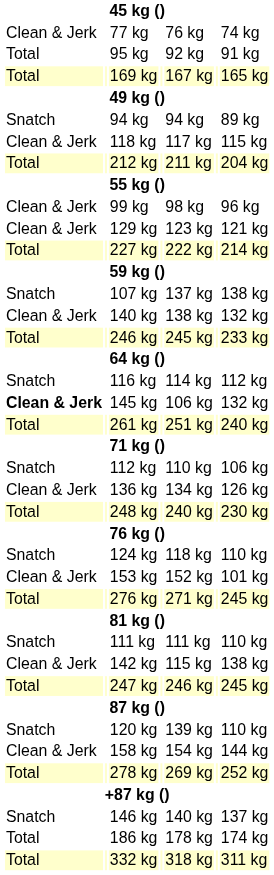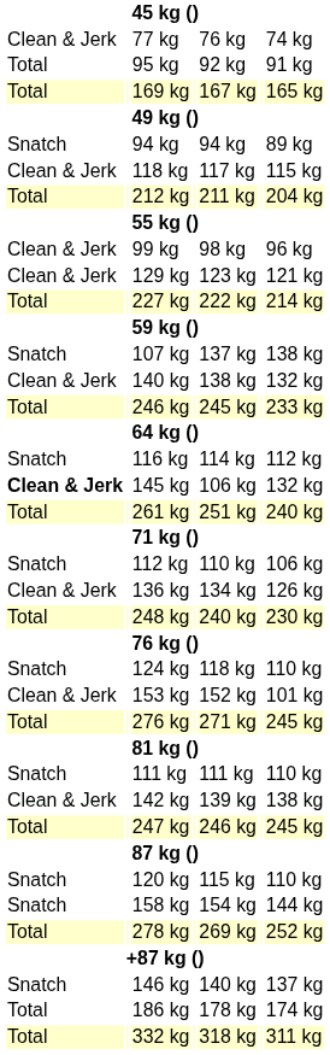 <table>
 <tr>
 <th colspan=7>45 kg ()</th>
 </tr>
 <tr>
 <td>Clean & Jerk</td>
 <td></td>
 <td>77 kg</td>
 <td></td>
 <td>76 kg</td>
 <td></td>
 <td>74 kg</td>
 </tr>
 <tr>
 <td>Total</td>
 <td></td>
 <td>95 kg</td>
 <td></td>
 <td>92 kg</td>
 <td></td>
 <td>91 kg</td>
 </tr>
 <tr bgcolor=ffffcc>
 <td>Total</td>
 <td></td>
 <td>169 kg</td>
 <td></td>
 <td>167 kg</td>
 <td></td>
 <td>165 kg</td>
 </tr>
 <tr>
 <th colspan=7>49 kg ()</th>
 </tr>
 <tr>
 <td>Snatch</td>
 <td></td>
 <td>94 kg</td>
 <td></td>
 <td>94 kg</td>
 <td></td>
 <td>89 kg</td>
 </tr>
 <tr>
 <td>Clean & Jerk</td>
 <td></td>
 <td>118 kg<br></td>
 <td></td>
 <td>117 kg</td>
 <td></td>
 <td>115 kg</td>
 </tr>
 <tr bgcolor=ffffcc>
 <td>Total</td>
 <td></td>
 <td>212 kg<br></td>
 <td></td>
 <td>211 kg</td>
 <td></td>
 <td>204 kg</td>
 </tr>
 <tr>
 <th colspan=7>55 kg ()</th>
 </tr>
 <tr>
 <td>Clean & Jerk</td>
 <td></td>
 <td>99 kg</td>
 <td></td>
 <td>98 kg</td>
 <td></td>
 <td>96 kg</td>
 </tr>
 <tr>
 <td>Clean & Jerk</td>
 <td></td>
 <td>129 kg<br></td>
 <td></td>
 <td>123 kg</td>
 <td></td>
 <td>121 kg</td>
 </tr>
 <tr bgcolor=ffffcc>
 <td>Total</td>
 <td></td>
 <td>227 kg<br></td>
 <td></td>
 <td>222 kg</td>
 <td></td>
 <td>214 kg</td>
 </tr>
 <tr>
 <th colspan=7>59 kg ()</th>
 </tr>
 <tr>
 <td>Snatch</td>
 <td></td>
 <td>107 kg<br></td>
 <td></td>
 <td>137 kg</td>
 <td></td>
 <td>138 kg</td>
 </tr>
 <tr>
 <td>Clean & Jerk</td>
 <td></td>
 <td>140 kg<br></td>
 <td></td>
 <td>138 kg</td>
 <td></td>
 <td>132 kg</td>
 </tr>
 <tr bgcolor=ffffcc>
 <td>Total</td>
 <td></td>
 <td>246 kg<br></td>
 <td></td>
 <td>245 kg</td>
 <td></td>
 <td>233 kg</td>
 </tr>
 <tr>
 <th colspan=7>64 kg ()</th>
 </tr>
 <tr>
 <td>Snatch</td>
 <td></td>
 <td>116 kg<br></td>
 <td></td>
 <td>114 kg</td>
 <td></td>
 <td>112 kg</td>
 </tr>
 <tr>
 <td><strong>Clean & Jerk</strong></td>
 <td></td>
 <td>145 kg<br></td>
 <td></td>
 <td>106 kg</td>
 <td></td>
 <td>132 kg</td>
 </tr>
 <tr bgcolor=ffffcc>
 <td>Total</td>
 <td></td>
 <td>261 kg<br></td>
 <td></td>
 <td>251 kg</td>
 <td></td>
 <td>240 kg</td>
 </tr>
 <tr>
 <th colspan=7>71 kg ()</th>
 </tr>
 <tr>
 <td>Snatch</td>
 <td></td>
 <td>112 kg</td>
 <td></td>
 <td>110 kg</td>
 <td></td>
 <td>106 kg</td>
 </tr>
 <tr>
 <td>Clean & Jerk</td>
 <td></td>
 <td>136 kg</td>
 <td></td>
 <td>134 kg</td>
 <td></td>
 <td>126 kg</td>
 </tr>
 <tr bgcolor=ffffcc>
 <td>Total</td>
 <td></td>
 <td>248 kg</td>
 <td></td>
 <td>240 kg</td>
 <td></td>
 <td>230 kg</td>
 </tr>
 <tr>
 <th colspan=7>76 kg ()</th>
 </tr>
 <tr>
 <td>Snatch</td>
 <td></td>
 <td>124 kg<br></td>
 <td></td>
 <td>118 kg</td>
 <td></td>
 <td>110 kg</td>
 </tr>
 <tr>
 <td>Clean & Jerk</td>
 <td></td>
 <td>153 kg</td>
 <td></td>
 <td>152 kg</td>
 <td></td>
 <td>101 kg</td>
 </tr>
 <tr bgcolor=ffffcc>
 <td>Total</td>
 <td></td>
 <td>276 kg</td>
 <td></td>
 <td>271 kg</td>
 <td></td>
 <td>245 kg</td>
 </tr>
 <tr>
 <th colspan=7>81 kg ()</th>
 </tr>
 <tr>
 <td>Snatch</td>
 <td></td>
 <td>111 kg</td>
 <td></td>
 <td>111 kg</td>
 <td></td>
 <td>110 kg</td>
 </tr>
 <tr>
 <td>Clean & Jerk</td>
 <td></td>
 <td>142 kg</td>
 <td></td>
-<td>115 kg</td>
+<td>139 kg</td>
 <td></td>
 <td>138 kg</td>
 </tr>
 <tr bgcolor=ffffcc>
 <td>Total</td>
 <td></td>
 <td>247 kg</td>
 <td></td>
 <td>246 kg</td>
 <td></td>
 <td>245 kg</td>
 </tr>
 <tr>
 <th colspan=7>87 kg ()</th>
 </tr>
 <tr>
 <td>Snatch</td>
 <td></td>
 <td>120 kg</td>
 <td></td>
-<td>139 kg</td>
+<td>115 kg</td>
 <td></td>
 <td>110 kg</td>
 </tr>
 <tr>
-<td>Clean & Jerk</td>
+<td>Snatch</td>
 <td></td>
 <td>158 kg</td>
 <td></td>
 <td>154 kg</td>
 <td></td>
 <td>144 kg</td>
 </tr>
 <tr bgcolor=ffffcc>
 <td>Total</td>
 <td></td>
 <td>278 kg</td>
 <td></td>
 <td>269 kg</td>
 <td></td>
 <td>252 kg</td>
 </tr>
 <tr>
 <th colspan=7>+87 kg ()</th>
 </tr>
 <tr>
 <td>Snatch</td>
 <td></td>
 <td>146 kg</td>
 <td></td>
 <td>140 kg</td>
 <td></td>
 <td>137 kg</td>
 </tr>
 <tr>
 <td>Total</td>
 <td></td>
 <td>186 kg<br></td>
 <td></td>
 <td>178 kg</td>
 <td></td>
 <td>174 kg</td>
 </tr>
 <tr bgcolor=ffffcc>
 <td>Total</td>
 <td></td>
 <td>332 kg<br></td>
 <td></td>
 <td>318 kg</td>
 <td></td>
 <td>311 kg</td>
 </tr>
 </table>
